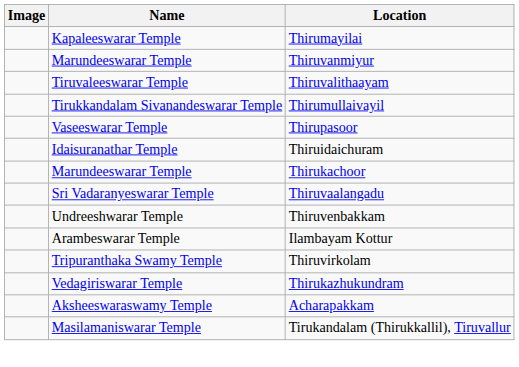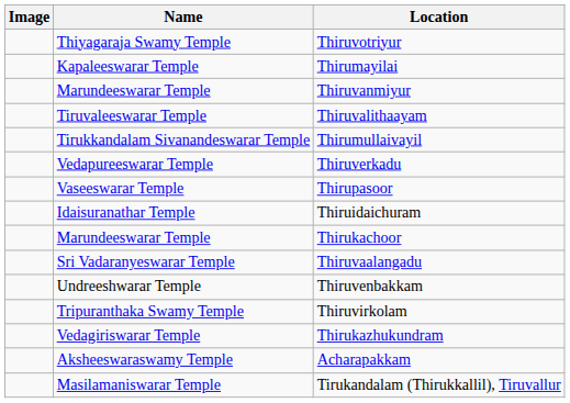 <table class="wikitable">
 <tr>
 <th>Image</th>
 <th>Name</th>
 <th>Location</th>
+</tr>
+<tr>
+<td></td>
+<td><a href='#'>Thiyagaraja Swamy Temple</a></td>
+<td><a href='#'>Thiruvotriyur</a></td>
 </tr>
 <tr>
 <td></td>
 <td><a href='#'>Kapaleeswarar Temple</a></td>
 <td><a href='#'>Thirumayilai</a></td>
 </tr>
 <tr>
 <td></td>
 <td><a href='#'>Marundeeswarar Temple</a></td>
 <td><a href='#'>Thiruvanmiyur</a></td>
 </tr>
 <tr>
 <td></td>
 <td><a href='#'>Tiruvaleeswarar Temple</a></td>
 <td><a href='#'>Thiruvalithaayam</a></td>
 </tr>
 <tr>
 <td></td>
 <td><a href='#'>Tirukkandalam Sivanandeswarar Temple</a></td>
 <td><a href='#'>Thirumullaivayil</a></td>
+</tr>
+<tr>
+<td></td>
+<td><a href='#'>Vedapureeswarar Temple</a></td>
+<td><a href='#'>Thiruverkadu</a></td>
 </tr>
 <tr>
 <td></td>
 <td><a href='#'>Vaseeswarar Temple</a></td>
 <td><a href='#'>Thirupasoor</a></td>
 </tr>
 <tr>
 <td></td>
 <td><a href='#'>Idaisuranathar Temple</a></td>
 <td>Thiruidaichuram</td>
 </tr>
 <tr>
 <td></td>
 <td><a href='#'>Marundeeswarar Temple</a></td>
 <td><a href='#'>Thirukachoor</a></td>
 </tr>
 <tr>
 <td></td>
 <td><a href='#'>Sri Vadaranyeswarar Temple</a></td>
 <td><a href='#'>Thiruvaalangadu</a></td>
 </tr>
 <tr>
 <td></td>
 <td>Undreeshwarar Temple</td>
 <td>Thiruvenbakkam</td>
 </tr>
 <tr>
 <td></td>
-<td>Arambeswarar Temple</td>
-<td>Ilambayam Kottur</td>
-</tr>
-<tr>
-<td></td>
 <td><a href='#'>Tripuranthaka Swamy Temple</a></td>
 <td>Thiruvirkolam</td>
 </tr>
 <tr>
 <td></td>
 <td><a href='#'>Vedagiriswarar Temple</a></td>
 <td><a href='#'>Thirukazhukundram</a></td>
 </tr>
 <tr>
 <td></td>
 <td><a href='#'>Aksheeswaraswamy Temple</a></td>
 <td><a href='#'>Acharapakkam</a></td>
 </tr>
 <tr>
 <td></td>
 <td><a href='#'>Masilamaniswarar Temple</a></td>
 <td>Tirukandalam (Thirukkallil), <a href='#'>Tiruvallur</a></td>
 </tr>
 </table>
